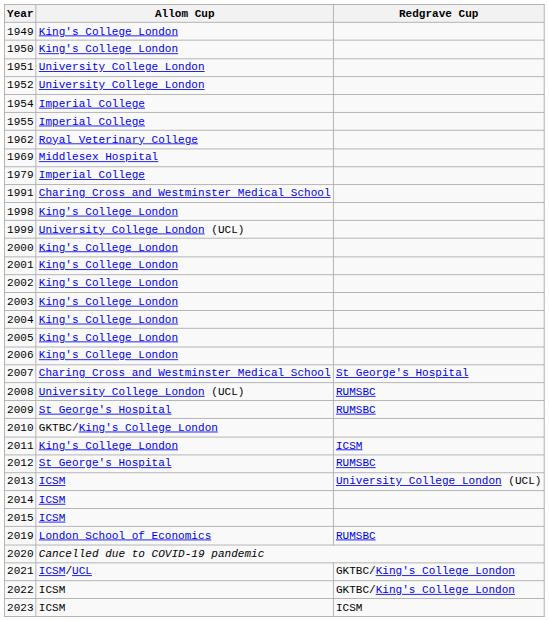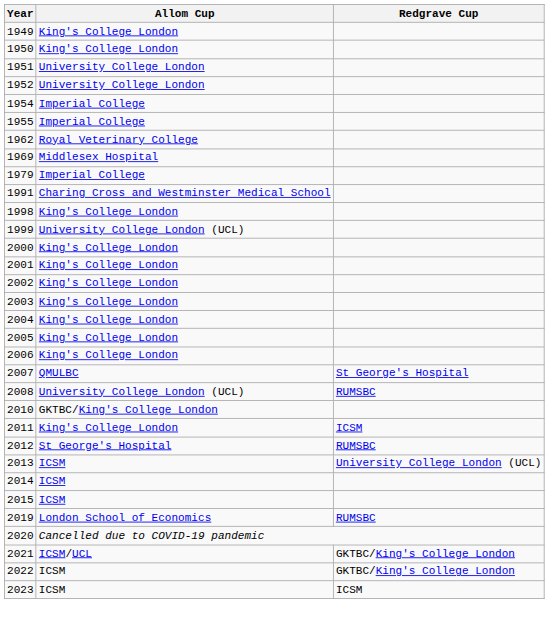 <table class="wikitable" border="1">
 <tr>
 <th>Year</th>
 <th>Allom Cup</th>
 <th>Redgrave Cup</th>
 </tr>
 <tr>
 <td>1949</td>
 <td><a href='#'>King's College London</a></td>
 <td></td>
 </tr>
 <tr>
 <td>1950</td>
 <td><a href='#'>King's College London</a></td>
 <td></td>
 </tr>
 <tr>
 <td>1951</td>
 <td><a href='#'>University College London</a></td>
 <td></td>
 </tr>
 <tr>
 <td>1952</td>
 <td><a href='#'>University College London</a></td>
 <td></td>
 </tr>
 <tr>
 <td>1954</td>
 <td><a href='#'>Imperial College</a></td>
 <td></td>
 </tr>
 <tr>
 <td>1955</td>
 <td><a href='#'>Imperial College</a></td>
 <td></td>
 </tr>
 <tr>
 <td>1962</td>
 <td><a href='#'>Royal Veterinary College</a></td>
 <td></td>
 </tr>
 <tr>
 <td>1969</td>
 <td><a href='#'>Middlesex Hospital</a></td>
 <td></td>
 </tr>
 <tr>
 <td>1979</td>
 <td><a href='#'>Imperial College</a></td>
 <td></td>
 </tr>
 <tr>
 <td>1991</td>
 <td><a href='#'>Charing Cross and Westminster Medical School</a></td>
 <td></td>
 </tr>
 <tr>
 <td>1998</td>
 <td><a href='#'>King's College London</a></td>
 <td></td>
 </tr>
 <tr>
 <td>1999</td>
 <td><a href='#'>University College London</a> (UCL)</td>
 <td></td>
 </tr>
 <tr>
 <td>2000</td>
 <td><a href='#'>King's College London</a></td>
 <td></td>
 </tr>
 <tr>
 <td>2001</td>
 <td><a href='#'>King's College London</a></td>
 <td></td>
 </tr>
 <tr>
 <td>2002</td>
 <td><a href='#'>King's College London</a></td>
 <td></td>
 </tr>
 <tr>
 <td>2003</td>
 <td><a href='#'>King's College London</a></td>
 <td></td>
 </tr>
 <tr>
 <td>2004</td>
 <td><a href='#'>King's College London</a></td>
 <td></td>
 </tr>
 <tr>
 <td>2005</td>
 <td><a href='#'>King's College London</a></td>
 <td></td>
 </tr>
 <tr>
 <td>2006</td>
 <td><a href='#'>King's College London</a></td>
 <td></td>
 </tr>
 <tr>
 <td>2007</td>
-<td><a href='#'>Charing Cross and Westminster Medical School</a></td>
+<td><a href='#'>QMULBC</a></td>
 <td><a href='#'>St George's Hospital</a></td>
 </tr>
 <tr>
 <td>2008</td>
 <td><a href='#'>University College London</a> (UCL)</td>
-<td><a href='#'>RUMSBC</a></td>
-</tr>
-<tr>
-<td>2009</td>
-<td><a href='#'>St George's Hospital</a></td>
 <td><a href='#'>RUMSBC</a></td>
 </tr>
 <tr>
 <td>2010</td>
 <td>GKTBC/<a href='#'>King's College London</a></td>
 <td></td>
 </tr>
 <tr>
 <td>2011</td>
 <td><a href='#'>King's College London</a></td>
 <td><a href='#'>ICSM</a></td>
 </tr>
 <tr>
 <td>2012</td>
 <td><a href='#'>St George's Hospital</a></td>
 <td><a href='#'>RUMSBC</a></td>
 </tr>
 <tr>
 <td>2013</td>
 <td><a href='#'>ICSM</a></td>
 <td><a href='#'>University College London</a> (UCL)</td>
 </tr>
 <tr>
 <td>2014</td>
 <td><a href='#'>ICSM</a></td>
 <td></td>
 </tr>
 <tr>
 <td>2015</td>
 <td><a href='#'>ICSM</a></td>
 <td></td>
 </tr>
 <tr>
 <td>2019</td>
 <td><a href='#'>London School of Economics</a></td>
 <td><a href='#'>RUMSBC</a></td>
 </tr>
 <tr>
 <td>2020</td>
 <td colspan="2"><em>Cancelled due to COVID-19 pandemic</em></td>
 </tr>
 <tr>
 <td>2021</td>
 <td><a href='#'>ICSM</a>/<a href='#'>UCL</a></td>
 <td>GKTBC/<a href='#'>King's College London</a></td>
 </tr>
 <tr>
 <td>2022</td>
 <td>ICSM</td>
 <td>GKTBC/<a href='#'>King's College London</a></td>
 </tr>
 <tr>
 <td>2023</td>
 <td>ICSM</td>
 <td>ICSM</td>
 </tr>
 </table>
